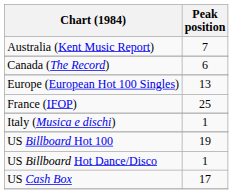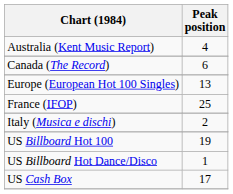 <table class="wikitable sortable">
 <tr>
 <th>Chart (1984)</th>
 <th>Peak<br>position</th>
 </tr>
 <tr>
 <td>Australia (<a href='#'>Kent Music Report</a>)</td>
-<td align="center">7</td>
+<td align="center">4</td>
 </tr>
 <tr>
 </tr>
 <tr>
 <td>Canada (<a href='#'><em>The Record</em></a>)</td>
 <td align="center">6</td>
 </tr>
 <tr>
 </tr>
 <tr>
 <td>Europe (<a href='#'>European Hot 100 Singles</a>)</td>
 <td align="center">13</td>
 </tr>
 <tr>
 <td>France (<a href='#'>IFOP</a>)</td>
 <td align="center">25</td>
 </tr>
 <tr>
 </tr>
 <tr>
 <td>Italy (<em><a href='#'>Musica e dischi</a></em>)</td>
-<td align="center">1</td>
+<td align="center">2</td>
 </tr>
 <tr>
 </tr>
 <tr>
 </tr>
 <tr>
 </tr>
 <tr>
 </tr>
 <tr>
 </tr>
 <tr>
 </tr>
 <tr>
 <td>US <a href='#'><em>Billboard</em> Hot 100</a></td>
 <td align="center">19</td>
 </tr>
 <tr>
 <td>US <em>Billboard</em> <a href='#'>Hot Dance/Disco</a></td>
 <td align="center">1</td>
 </tr>
 <tr>
 <td>US <em><a href='#'>Cash Box</a></em></td>
 <td align="center">17</td>
 </tr>
 <tr>
 </tr>
 </table>
